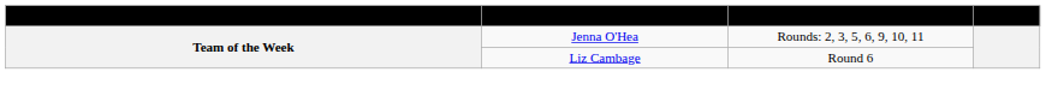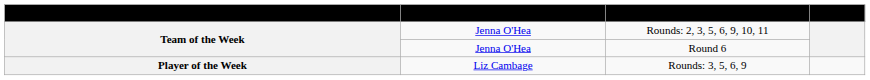 <table class="wikitable sortable sortable" style="text-align: center">
 <tr>
 <th style="background: black" width="10%"><span>Award</span></th>
 <th style="background: black" width="5%"><span>Recipient</span></th>
 <th style="background: black" width="5%"><span>Round(s) / Date</span></th>
 <th style="background: black" width="1%" class="unsortable"><span>Ref.</span></th>
 </tr>
 <tr>
 <th rowspan=2>Team of the Week</th>
 <td><a href='#'>Jenna O'Hea</a></td>
 <td>Rounds: 2, 3, 5, 6, 9, 10, 11</td>
 <th rowspan=2></th>
 </tr>
 <tr>
-<td><a href='#'>Liz Cambage</a></td>
+<td><a href='#'>Jenna O'Hea</a></td>
 <td>Round 6</td>
 </tr>
+<tr>
+<th rowspan=1>Player of the Week</th>
+<td><a href='#'>Liz Cambage</a></td>
+<td>Rounds: 3, 5, 6, 9</td>
+<td></td>
+</tr>
 </table>
